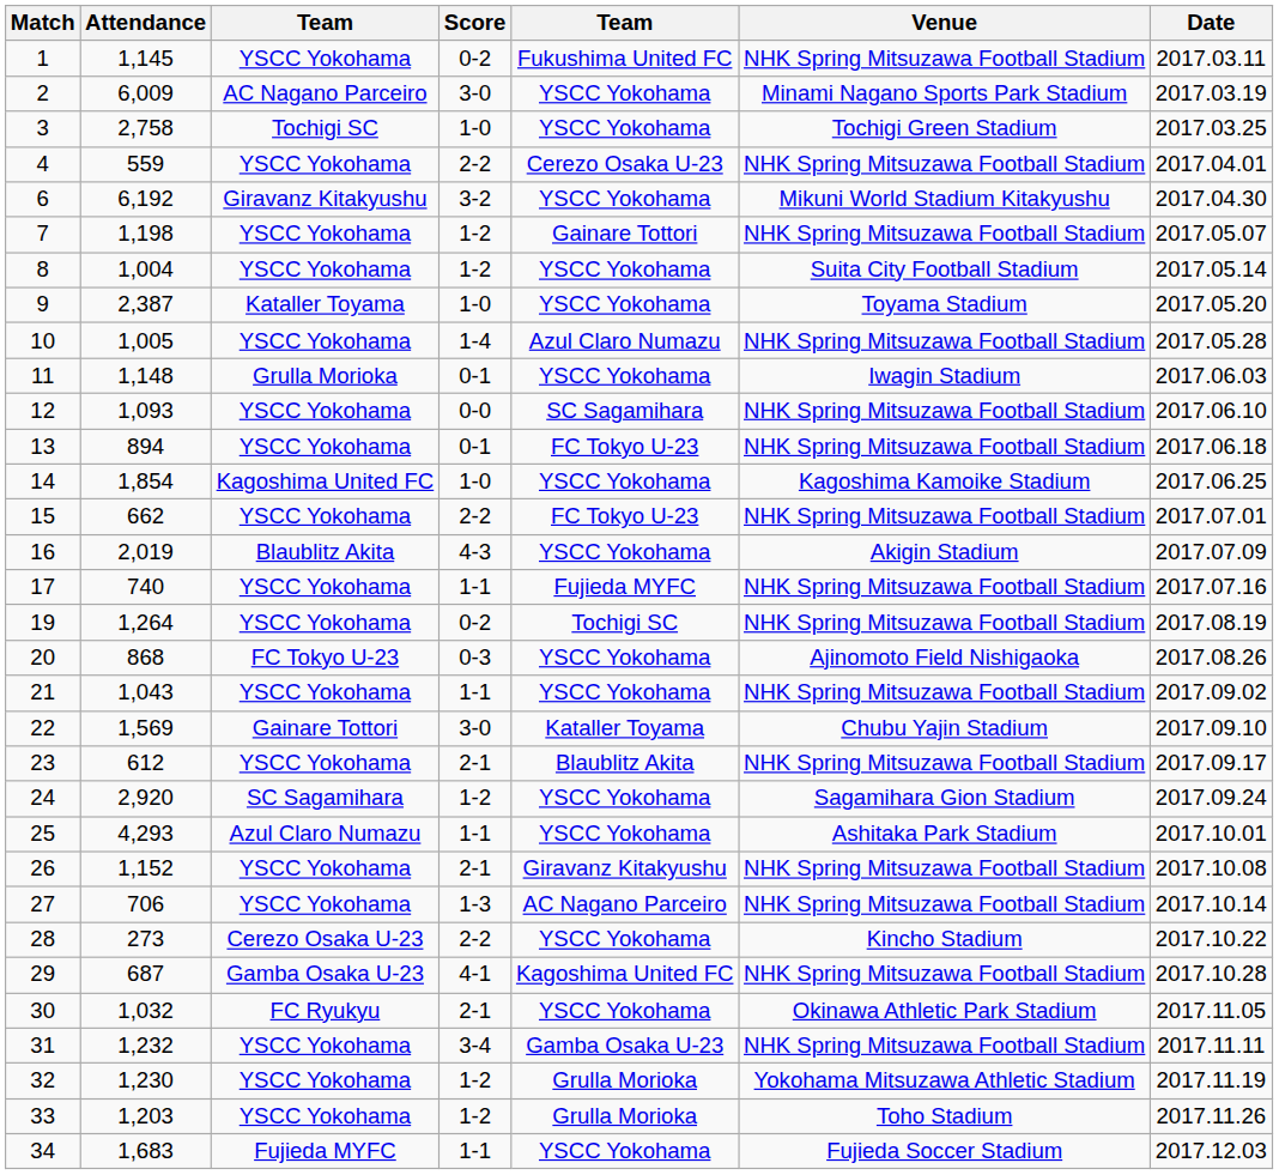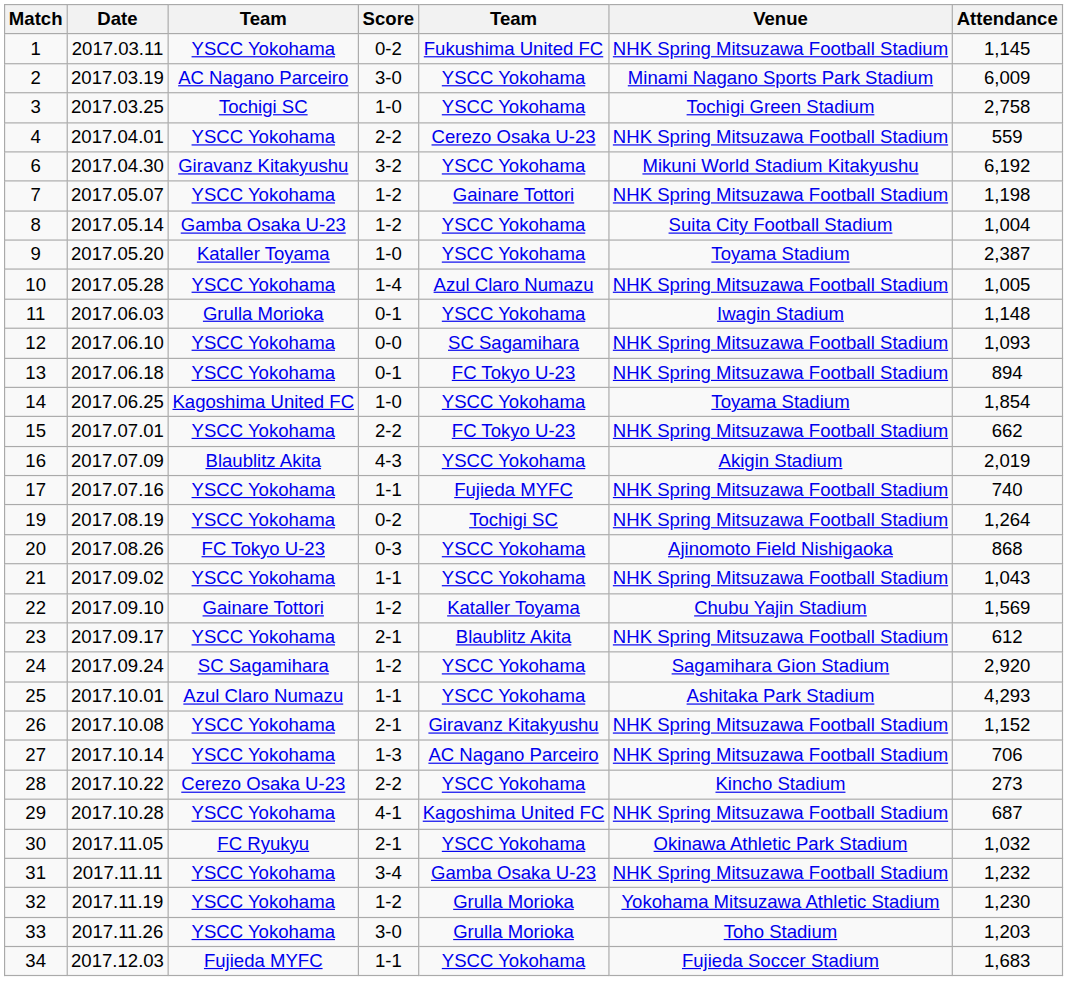 <table class="wikitable" style="text-align:center;">
 <tr>
 <th>Match</th>
-<th>Attendance</th>
+<th>Date</th>
 <th>Team</th>
 <th>Score</th>
 <th>Team</th>
 <th>Venue</th>
-<th>Date</th>
+<th>Attendance</th>
 </tr>
 <tr>
 <td>1</td>
-<td>1,145</td>
+<td>2017.03.11</td>
 <td><a href='#'>YSCC Yokohama</a></td>
 <td>0-2</td>
 <td><a href='#'>Fukushima United FC</a></td>
 <td><a href='#'>NHK Spring Mitsuzawa Football Stadium</a></td>
-<td>2017.03.11</td>
+<td>1,145</td>
 </tr>
 <tr>
 <td>2</td>
-<td>6,009</td>
+<td>2017.03.19</td>
 <td><a href='#'>AC Nagano Parceiro</a></td>
 <td>3-0</td>
 <td><a href='#'>YSCC Yokohama</a></td>
 <td><a href='#'>Minami Nagano Sports Park Stadium</a></td>
-<td>2017.03.19</td>
+<td>6,009</td>
 </tr>
 <tr>
 <td>3</td>
-<td>2,758</td>
+<td>2017.03.25</td>
 <td><a href='#'>Tochigi SC</a></td>
 <td>1-0</td>
 <td><a href='#'>YSCC Yokohama</a></td>
 <td><a href='#'>Tochigi Green Stadium</a></td>
-<td>2017.03.25</td>
+<td>2,758</td>
 </tr>
 <tr>
 <td>4</td>
-<td>559</td>
+<td>2017.04.01</td>
 <td><a href='#'>YSCC Yokohama</a></td>
 <td>2-2</td>
 <td><a href='#'>Cerezo Osaka U-23</a></td>
 <td><a href='#'>NHK Spring Mitsuzawa Football Stadium</a></td>
-<td>2017.04.01</td>
+<td>559</td>
 </tr>
 <tr>
 <td>6</td>
-<td>6,192</td>
+<td>2017.04.30</td>
 <td><a href='#'>Giravanz Kitakyushu</a></td>
 <td>3-2</td>
 <td><a href='#'>YSCC Yokohama</a></td>
 <td><a href='#'>Mikuni World Stadium Kitakyushu</a></td>
-<td>2017.04.30</td>
+<td>6,192</td>
 </tr>
 <tr>
 <td>7</td>
-<td>1,198</td>
+<td>2017.05.07</td>
 <td><a href='#'>YSCC Yokohama</a></td>
 <td>1-2</td>
 <td><a href='#'>Gainare Tottori</a></td>
 <td><a href='#'>NHK Spring Mitsuzawa Football Stadium</a></td>
-<td>2017.05.07</td>
+<td>1,198</td>
 </tr>
 <tr>
 <td>8</td>
-<td>1,004</td>
-<td><a href='#'>YSCC Yokohama</a></td>
+<td>2017.05.14</td>
+<td><a href='#'>Gamba Osaka U-23</a></td>
 <td>1-2</td>
 <td><a href='#'>YSCC Yokohama</a></td>
 <td><a href='#'>Suita City Football Stadium</a></td>
-<td>2017.05.14</td>
+<td>1,004</td>
 </tr>
 <tr>
 <td>9</td>
-<td>2,387</td>
+<td>2017.05.20</td>
 <td><a href='#'>Kataller Toyama</a></td>
 <td>1-0</td>
 <td><a href='#'>YSCC Yokohama</a></td>
 <td><a href='#'>Toyama Stadium</a></td>
-<td>2017.05.20</td>
+<td>2,387</td>
 </tr>
 <tr>
 <td>10</td>
-<td>1,005</td>
+<td>2017.05.28</td>
 <td><a href='#'>YSCC Yokohama</a></td>
 <td>1-4</td>
 <td><a href='#'>Azul Claro Numazu</a></td>
 <td><a href='#'>NHK Spring Mitsuzawa Football Stadium</a></td>
-<td>2017.05.28</td>
+<td>1,005</td>
 </tr>
 <tr>
 <td>11</td>
-<td>1,148</td>
+<td>2017.06.03</td>
 <td><a href='#'>Grulla Morioka</a></td>
 <td>0-1</td>
 <td><a href='#'>YSCC Yokohama</a></td>
 <td><a href='#'>Iwagin Stadium</a></td>
-<td>2017.06.03</td>
+<td>1,148</td>
 </tr>
 <tr>
 <td>12</td>
-<td>1,093</td>
+<td>2017.06.10</td>
 <td><a href='#'>YSCC Yokohama</a></td>
 <td>0-0</td>
 <td><a href='#'>SC Sagamihara</a></td>
 <td><a href='#'>NHK Spring Mitsuzawa Football Stadium</a></td>
-<td>2017.06.10</td>
+<td>1,093</td>
 </tr>
 <tr>
 <td>13</td>
-<td>894</td>
+<td>2017.06.18</td>
 <td><a href='#'>YSCC Yokohama</a></td>
 <td>0-1</td>
 <td><a href='#'>FC Tokyo U-23</a></td>
 <td><a href='#'>NHK Spring Mitsuzawa Football Stadium</a></td>
-<td>2017.06.18</td>
+<td>894</td>
 </tr>
 <tr>
 <td>14</td>
-<td>1,854</td>
+<td>2017.06.25</td>
 <td><a href='#'>Kagoshima United FC</a></td>
 <td>1-0</td>
 <td><a href='#'>YSCC Yokohama</a></td>
-<td><a href='#'>Kagoshima Kamoike Stadium</a></td>
-<td>2017.06.25</td>
+<td><a href='#'>Toyama Stadium</a></td>
+<td>1,854</td>
 </tr>
 <tr>
 <td>15</td>
-<td>662</td>
+<td>2017.07.01</td>
 <td><a href='#'>YSCC Yokohama</a></td>
 <td>2-2</td>
 <td><a href='#'>FC Tokyo U-23</a></td>
 <td><a href='#'>NHK Spring Mitsuzawa Football Stadium</a></td>
-<td>2017.07.01</td>
+<td>662</td>
 </tr>
 <tr>
 <td>16</td>
-<td>2,019</td>
+<td>2017.07.09</td>
 <td><a href='#'>Blaublitz Akita</a></td>
 <td>4-3</td>
 <td><a href='#'>YSCC Yokohama</a></td>
 <td><a href='#'>Akigin Stadium</a></td>
-<td>2017.07.09</td>
+<td>2,019</td>
 </tr>
 <tr>
 <td>17</td>
-<td>740</td>
+<td>2017.07.16</td>
 <td><a href='#'>YSCC Yokohama</a></td>
 <td>1-1</td>
 <td><a href='#'>Fujieda MYFC</a></td>
 <td><a href='#'>NHK Spring Mitsuzawa Football Stadium</a></td>
-<td>2017.07.16</td>
+<td>740</td>
 </tr>
 <tr>
 <td>19</td>
-<td>1,264</td>
+<td>2017.08.19</td>
 <td><a href='#'>YSCC Yokohama</a></td>
 <td>0-2</td>
 <td><a href='#'>Tochigi SC</a></td>
 <td><a href='#'>NHK Spring Mitsuzawa Football Stadium</a></td>
-<td>2017.08.19</td>
+<td>1,264</td>
 </tr>
 <tr>
 <td>20</td>
-<td>868</td>
+<td>2017.08.26</td>
 <td><a href='#'>FC Tokyo U-23</a></td>
 <td>0-3</td>
 <td><a href='#'>YSCC Yokohama</a></td>
 <td><a href='#'>Ajinomoto Field Nishigaoka</a></td>
-<td>2017.08.26</td>
+<td>868</td>
 </tr>
 <tr>
 <td>21</td>
-<td>1,043</td>
+<td>2017.09.02</td>
 <td><a href='#'>YSCC Yokohama</a></td>
 <td>1-1</td>
 <td><a href='#'>YSCC Yokohama</a></td>
 <td><a href='#'>NHK Spring Mitsuzawa Football Stadium</a></td>
-<td>2017.09.02</td>
+<td>1,043</td>
 </tr>
 <tr>
 <td>22</td>
-<td>1,569</td>
+<td>2017.09.10</td>
 <td><a href='#'>Gainare Tottori</a></td>
-<td>3-0</td>
+<td>1-2</td>
 <td><a href='#'>Kataller Toyama</a></td>
 <td><a href='#'>Chubu Yajin Stadium</a></td>
-<td>2017.09.10</td>
+<td>1,569</td>
 </tr>
 <tr>
 <td>23</td>
-<td>612</td>
+<td>2017.09.17</td>
 <td><a href='#'>YSCC Yokohama</a></td>
 <td>2-1</td>
 <td><a href='#'>Blaublitz Akita</a></td>
 <td><a href='#'>NHK Spring Mitsuzawa Football Stadium</a></td>
-<td>2017.09.17</td>
+<td>612</td>
 </tr>
 <tr>
 <td>24</td>
-<td>2,920</td>
+<td>2017.09.24</td>
 <td><a href='#'>SC Sagamihara</a></td>
 <td>1-2</td>
 <td><a href='#'>YSCC Yokohama</a></td>
 <td><a href='#'>Sagamihara Gion Stadium</a></td>
-<td>2017.09.24</td>
+<td>2,920</td>
 </tr>
 <tr>
 <td>25</td>
-<td>4,293</td>
+<td>2017.10.01</td>
 <td><a href='#'>Azul Claro Numazu</a></td>
 <td>1-1</td>
 <td><a href='#'>YSCC Yokohama</a></td>
 <td><a href='#'>Ashitaka Park Stadium</a></td>
-<td>2017.10.01</td>
+<td>4,293</td>
 </tr>
 <tr>
 <td>26</td>
-<td>1,152</td>
+<td>2017.10.08</td>
 <td><a href='#'>YSCC Yokohama</a></td>
 <td>2-1</td>
 <td><a href='#'>Giravanz Kitakyushu</a></td>
 <td><a href='#'>NHK Spring Mitsuzawa Football Stadium</a></td>
-<td>2017.10.08</td>
+<td>1,152</td>
 </tr>
 <tr>
 <td>27</td>
-<td>706</td>
+<td>2017.10.14</td>
 <td><a href='#'>YSCC Yokohama</a></td>
 <td>1-3</td>
 <td><a href='#'>AC Nagano Parceiro</a></td>
 <td><a href='#'>NHK Spring Mitsuzawa Football Stadium</a></td>
-<td>2017.10.14</td>
+<td>706</td>
 </tr>
 <tr>
 <td>28</td>
-<td>273</td>
+<td>2017.10.22</td>
 <td><a href='#'>Cerezo Osaka U-23</a></td>
 <td>2-2</td>
 <td><a href='#'>YSCC Yokohama</a></td>
 <td><a href='#'>Kincho Stadium</a></td>
-<td>2017.10.22</td>
+<td>273</td>
 </tr>
 <tr>
 <td>29</td>
-<td>687</td>
-<td><a href='#'>Gamba Osaka U-23</a></td>
+<td>2017.10.28</td>
+<td><a href='#'>YSCC Yokohama</a></td>
 <td>4-1</td>
 <td><a href='#'>Kagoshima United FC</a></td>
 <td><a href='#'>NHK Spring Mitsuzawa Football Stadium</a></td>
-<td>2017.10.28</td>
+<td>687</td>
 </tr>
 <tr>
 <td>30</td>
-<td>1,032</td>
+<td>2017.11.05</td>
 <td><a href='#'>FC Ryukyu</a></td>
 <td>2-1</td>
 <td><a href='#'>YSCC Yokohama</a></td>
 <td><a href='#'>Okinawa Athletic Park Stadium</a></td>
-<td>2017.11.05</td>
+<td>1,032</td>
 </tr>
 <tr>
 <td>31</td>
-<td>1,232</td>
+<td>2017.11.11</td>
 <td><a href='#'>YSCC Yokohama</a></td>
 <td>3-4</td>
 <td><a href='#'>Gamba Osaka U-23</a></td>
 <td><a href='#'>NHK Spring Mitsuzawa Football Stadium</a></td>
-<td>2017.11.11</td>
+<td>1,232</td>
 </tr>
 <tr>
 <td>32</td>
-<td>1,230</td>
+<td>2017.11.19</td>
 <td><a href='#'>YSCC Yokohama</a></td>
 <td>1-2</td>
 <td><a href='#'>Grulla Morioka</a></td>
 <td><a href='#'>Yokohama Mitsuzawa Athletic Stadium</a></td>
-<td>2017.11.19</td>
+<td>1,230</td>
 </tr>
 <tr>
 <td>33</td>
-<td>1,203</td>
+<td>2017.11.26</td>
 <td><a href='#'>YSCC Yokohama</a></td>
-<td>1-2</td>
+<td>3-0</td>
 <td><a href='#'>Grulla Morioka</a></td>
 <td><a href='#'>Toho Stadium</a></td>
-<td>2017.11.26</td>
+<td>1,203</td>
 </tr>
 <tr>
 <td>34</td>
-<td>1,683</td>
+<td>2017.12.03</td>
 <td><a href='#'>Fujieda MYFC</a></td>
 <td>1-1</td>
 <td><a href='#'>YSCC Yokohama</a></td>
 <td><a href='#'>Fujieda Soccer Stadium</a></td>
-<td>2017.12.03</td>
+<td>1,683</td>
 </tr>
 </table>
